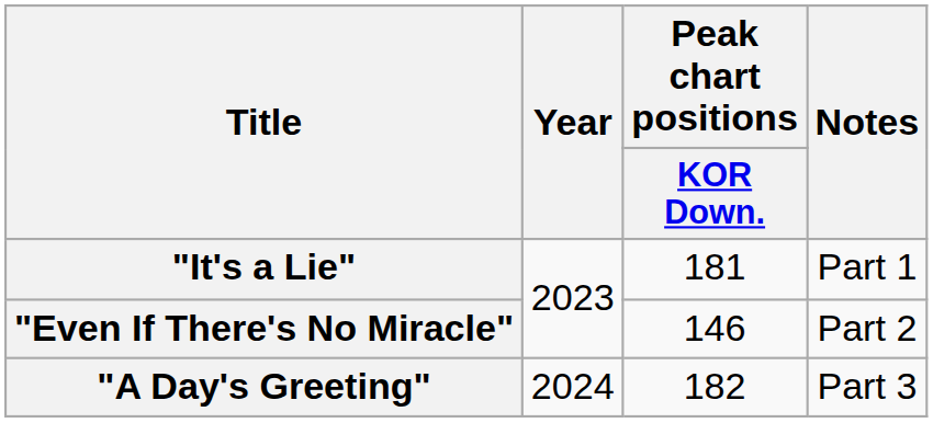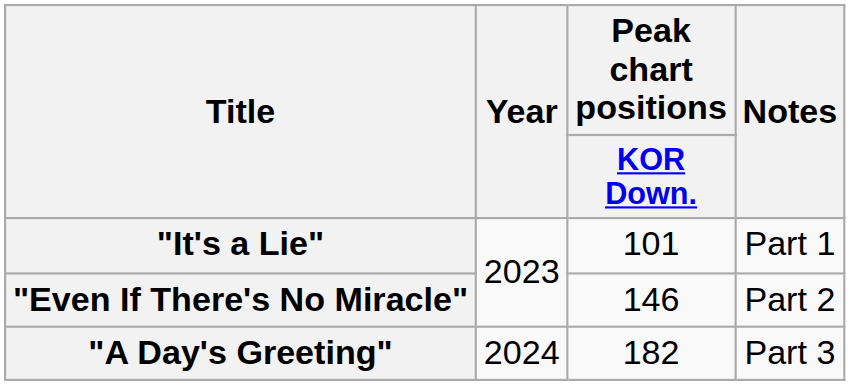 <table class="wikitable plainrowheaders" style="text-align:center">
 <tr>
 <th scope="col" rowspan="2">Title</th>
 <th scope="col" rowspan="2">Year</th>
 <th scope="col" colspan="1">Peak chart positions</th>
 <th scope="col" rowspan="2">Notes</th>
 </tr>
 <tr>
 <th scope="col" style="font-size:90%; width:3em"><a href='#'>KOR<br>Down.</a><br></th>
 </tr>
 <tr>
 <th scope="row">"It's a Lie" </th>
 <td rowspan="2">2023</td>
-<td>181</td>
+<td>101</td>
 <td>Part 1</td>
 </tr>
 <tr>
 <th scope="row">"Even If There's No Miracle" </th>
 <td>146</td>
 <td>Part 2</td>
 </tr>
 <tr>
 <th scope="row">"A Day's Greeting" </th>
 <td>2024</td>
 <td>182</td>
 <td>Part 3</td>
 </tr>
 </table>
